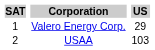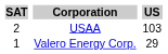 <table class="sortable toc" style="float:right; font-size:90%; text-align:center; margin:1em;">
 <tr>
 <td style="background:#ccc;"><strong>SAT</strong></td>
 <td></td>
 <td style="background:#ccc;"><strong>Corporation</strong></td>
 <td></td>
 <td style="background:#ccc;"><strong>US</strong></td>
 </tr>
 <tr>
+<td>2</td>
+<td></td>
+<td><a href='#'>USAA</a></td>
+<td></td>
+<td>103</td>
+</tr>
+<tr>
 <td>1</td>
 <td></td>
 <td><a href='#'>Valero Energy Corp.</a></td>
 <td></td>
 <td>29</td>
-</tr>
-<tr>
-<td>2</td>
-<td></td>
-<td><a href='#'>USAA</a></td>
-<td></td>
-<td>103</td>
 </tr>
 <tr>
 <td></td>
 <td></td>
 <td></td>
 <td></td>
 <td></td>
 </tr>
 </table>
